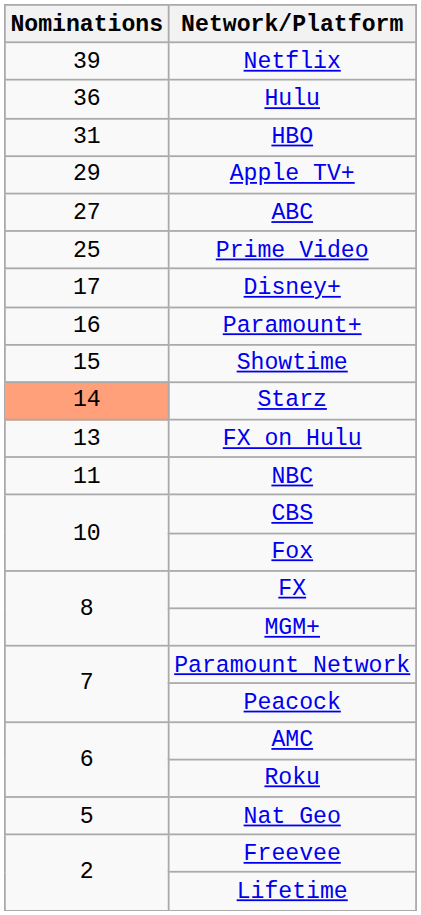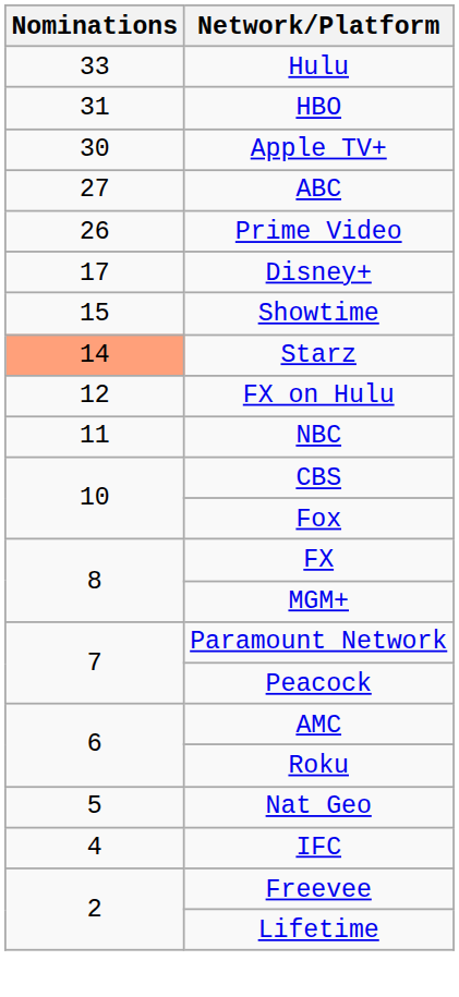 <table class="wikitable" rowspan=2 border=2 style="text-align:center;">
 <tr>
 <th scope="col" style="width:55px;">Nominations</th>
 <th scope="col" style="text-align:center;">Network/Platform</th>
 </tr>
 <tr>
-<td style="text-align:center">39</td>
-<td><a href='#'>Netflix</a></td>
-</tr>
-<tr>
-<td style="text-align:center">36</td>
+<td style="text-align:center">33</td>
 <td><a href='#'>Hulu</a></td>
 </tr>
 <tr>
 <td style="text-align:center">31</td>
 <td><a href='#'>HBO</a></td>
 </tr>
 <tr>
-<td style="text-align:center">29</td>
+<td style="text-align:center">30</td>
 <td><a href='#'>Apple TV+</a></td>
 </tr>
 <tr>
 <td style="text-align:center">27</td>
 <td><a href='#'>ABC</a></td>
 </tr>
 <tr>
-<td style="text-align:center">25</td>
+<td style="text-align:center">26</td>
 <td><a href='#'>Prime Video</a></td>
 </tr>
 <tr>
 <td style="text-align:center">17</td>
 <td><a href='#'>Disney+</a></td>
-</tr>
-<tr>
-<td style="text-align:center">16</td>
-<td><a href='#'>Paramount+</a></td>
 </tr>
 <tr>
 <td style="text-align:center">15</td>
 <td><a href='#'>Showtime</a></td>
 </tr>
 <tr>
 <td style="background: lightsalmon; text-align:center">14</td>
 <td><a href='#'>Starz</a></td>
 </tr>
 <tr>
-<td style="text-align:center">13</td>
+<td style="text-align:center">12</td>
 <td><a href='#'>FX on Hulu</a></td>
 </tr>
 <tr>
 <td style="text-align:center">11</td>
 <td><a href='#'>NBC</a></td>
 </tr>
 <tr>
 <td rowspan="2" style="text-align:center">10</td>
 <td><a href='#'>CBS</a></td>
 </tr>
 <tr>
 <td><a href='#'>Fox</a></td>
 </tr>
 <tr>
 <td rowspan="2" style="text-align:center">8</td>
 <td><a href='#'>FX</a></td>
 </tr>
 <tr>
 <td><a href='#'>MGM+</a></td>
 </tr>
 <tr>
 <td rowspan="2" style="text-align:center">7</td>
 <td><a href='#'>Paramount Network</a></td>
 </tr>
 <tr>
 <td><a href='#'>Peacock</a></td>
 </tr>
 <tr>
 <td rowspan="2" style="text-align:center">6</td>
 <td><a href='#'>AMC</a></td>
 </tr>
 <tr>
 <td><a href='#'>Roku</a></td>
 </tr>
 <tr>
 <td style="text-align:center">5</td>
 <td><a href='#'>Nat Geo</a></td>
 </tr>
 <tr>
+<td style="text-align:center">4</td>
+<td><a href='#'>IFC</a></td>
+</tr>
+<tr>
 <td rowspan="2" style="text-align:center">2</td>
 <td><a href='#'>Freevee</a></td>
 </tr>
 <tr>
 <td><a href='#'>Lifetime</a></td>
 </tr>
 </table>
